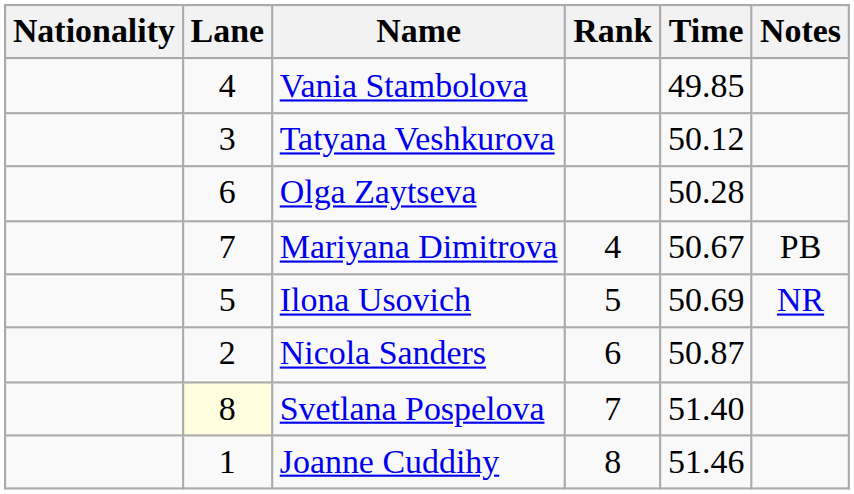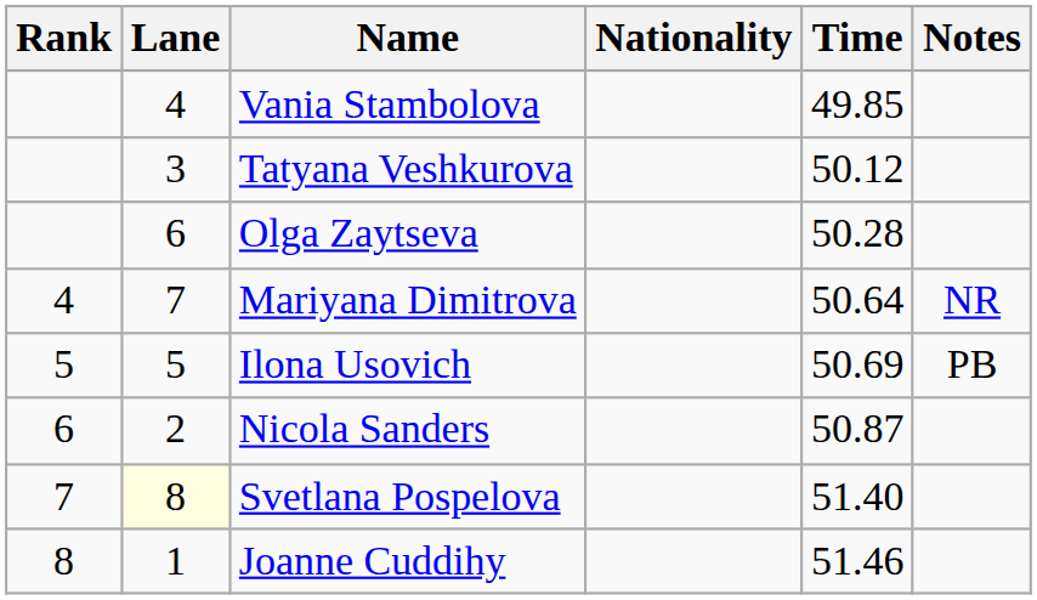 <table class="wikitable sortable" style="text-align:center">
 <tr>
-<th>Nationality</th>
+<th>Rank</th>
 <th>Lane</th>
 <th>Name</th>
-<th>Rank</th>
+<th>Nationality</th>
 <th>Time</th>
 <th>Notes</th>
 </tr>
 <tr>
-<td align=left></td>
+<td></td>
 <td>4</td>
 <td align="left"><a href='#'>Vania Stambolova</a></td>
-<td></td>
+<td align=left></td>
 <td>49.85</td>
 <td></td>
 </tr>
 <tr>
-<td align=left></td>
+<td></td>
 <td>3</td>
 <td align="left"><a href='#'>Tatyana Veshkurova</a></td>
-<td></td>
+<td align=left></td>
 <td>50.12</td>
 <td></td>
 </tr>
 <tr>
-<td align=left></td>
+<td></td>
 <td>6</td>
 <td align="left"><a href='#'>Olga Zaytseva</a></td>
-<td></td>
+<td align=left></td>
 <td>50.28</td>
 <td></td>
 </tr>
 <tr>
-<td align=left></td>
+<td>4</td>
 <td>7</td>
 <td align="left"><a href='#'>Mariyana Dimitrova</a></td>
-<td>4</td>
-<td>50.67</td>
+<td align=left></td>
+<td>50.64</td>
+<td><a href='#'>NR</a></td>
+</tr>
+<tr>
+<td>5</td>
+<td>5</td>
+<td align="left"><a href='#'>Ilona Usovich</a></td>
+<td align=left></td>
+<td>50.69</td>
 <td>PB</td>
 </tr>
 <tr>
-<td align=left></td>
-<td>5</td>
-<td align="left"><a href='#'>Ilona Usovich</a></td>
-<td>5</td>
-<td>50.69</td>
-<td><a href='#'>NR</a></td>
-</tr>
-<tr>
-<td align=left></td>
+<td>6</td>
 <td>2</td>
 <td align="left"><a href='#'>Nicola Sanders</a></td>
-<td>6</td>
+<td align=left></td>
 <td>50.87</td>
 <td></td>
 </tr>
 <tr>
-<td align=left></td>
+<td>7</td>
 <td style="background: lightyellow;">8</td>
 <td align="left"><a href='#'>Svetlana Pospelova</a></td>
-<td>7</td>
+<td align=left></td>
 <td>51.40</td>
 <td></td>
 </tr>
 <tr>
-<td align=left></td>
+<td>8</td>
 <td>1</td>
 <td align="left"><a href='#'>Joanne Cuddihy</a></td>
-<td>8</td>
+<td align=left></td>
 <td>51.46</td>
 <td></td>
 </tr>
 </table>
